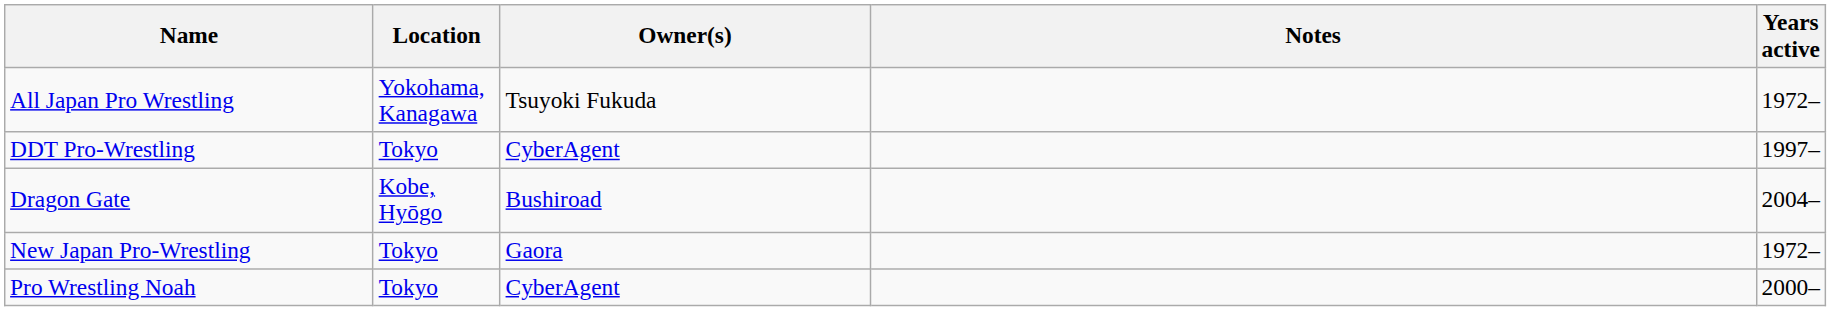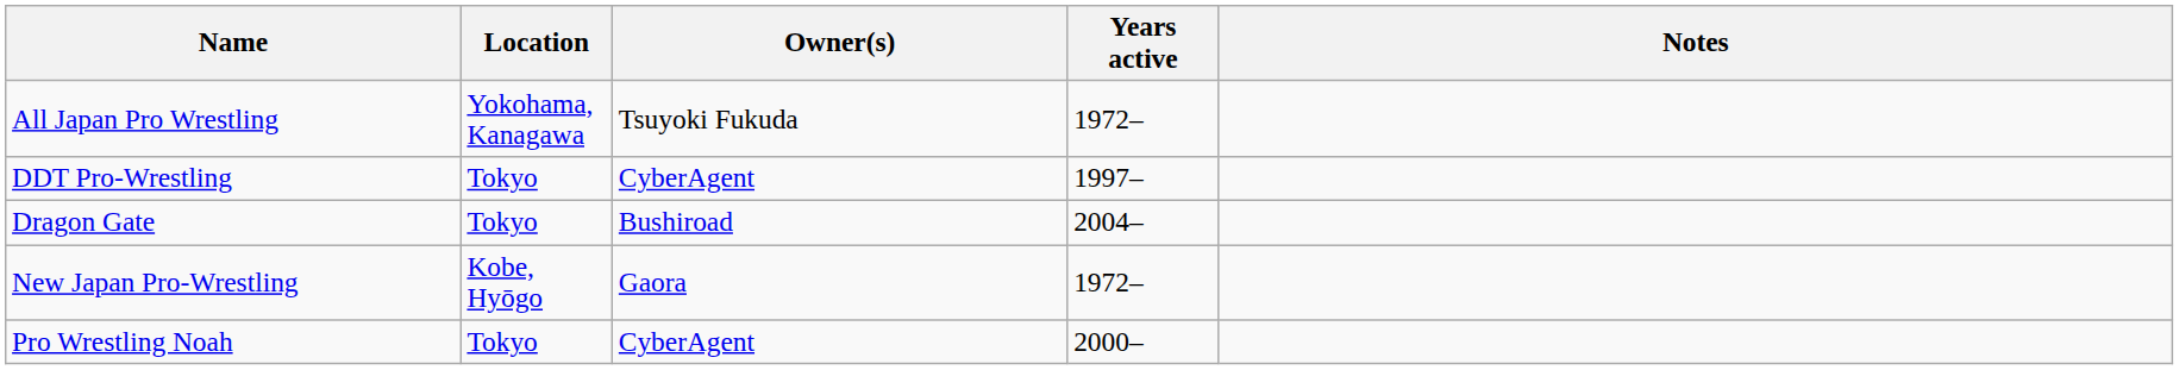 <table class="wikitable sortable">
 <tr>
 <th width="21%">Name</th>
 <th width="7%">Location</th>
 <th width="21%">Owner(s)</th>
+<th width="7%">Years active</th>
 <th width="55%">Notes</th>
-<th width="7%">Years active</th>
 </tr>
 <tr>
 <td><a href='#'>All Japan Pro Wrestling</a></td>
 <td><a href='#'>Yokohama, Kanagawa</a></td>
 <td>Tsuyoki Fukuda</td>
+<td>1972–</td>
 <td></td>
-<td>1972–</td>
 </tr>
 <tr>
 <td><a href='#'>DDT Pro-Wrestling</a></td>
 <td><a href='#'>Tokyo</a></td>
 <td><a href='#'>CyberAgent</a></td>
+<td>1997–</td>
 <td></td>
-<td>1997–</td>
 </tr>
 <tr>
 <td><a href='#'>Dragon Gate</a></td>
-<td><a href='#'>Kobe, Hyōgo</a></td>
+<td><a href='#'>Tokyo</a></td>
 <td><a href='#'>Bushiroad</a></td>
+<td>2004–</td>
 <td></td>
-<td>2004–</td>
 </tr>
 <tr>
 <td><a href='#'>New Japan Pro-Wrestling</a></td>
-<td><a href='#'>Tokyo</a></td>
+<td><a href='#'>Kobe, Hyōgo</a></td>
 <td><a href='#'>Gaora</a></td>
+<td>1972–</td>
 <td></td>
-<td>1972–</td>
 </tr>
 <tr>
 <td><a href='#'>Pro Wrestling Noah</a></td>
 <td><a href='#'>Tokyo</a></td>
 <td><a href='#'>CyberAgent</a></td>
+<td>2000–</td>
 <td></td>
-<td>2000–</td>
 </tr>
 </table>
